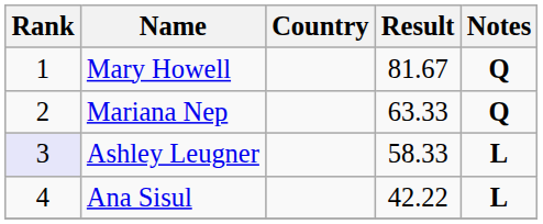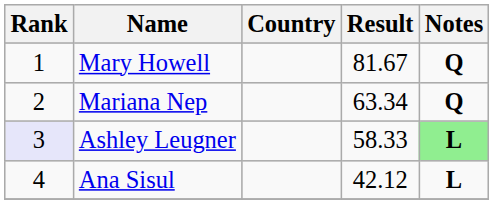 <table class="wikitable sortable" style="text-align:center;">
 <tr>
 <th>Rank</th>
 <th>Name</th>
 <th>Country</th>
 <th>Result</th>
 <th>Notes</th>
 </tr>
 <tr>
 <td>1</td>
 <td align=left><a href='#'>Mary Howell</a></td>
 <td align=left></td>
 <td>81.67</td>
 <td><strong>Q</strong></td>
 </tr>
 <tr>
 <td>2</td>
 <td align=left><a href='#'>Mariana Nep</a></td>
 <td align=left></td>
-<td>63.33</td>
+<td>63.34</td>
 <td><strong>Q</strong></td>
 </tr>
 <tr>
 <td style="background: lavender;">3</td>
 <td align=left><a href='#'>Ashley Leugner</a></td>
 <td align=left></td>
 <td>58.33</td>
-<td><strong>L</strong></td>
+<td style="background: lightgreen;"><strong>L</strong></td>
 </tr>
 <tr>
 <td>4</td>
 <td align=left><a href='#'>Ana Sisul</a></td>
 <td align=left></td>
-<td>42.22</td>
+<td>42.12</td>
 <td><strong>L</strong></td>
 </tr>
 <tr>
 </tr>
 </table>
